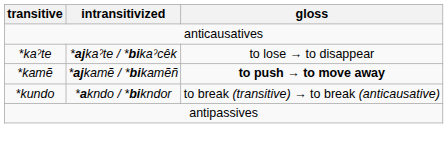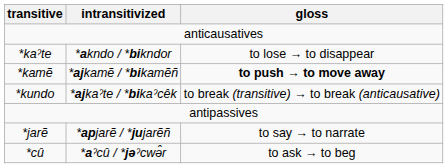 <table class="wikitable" style="text-align: center;">
 <tr>
 <th>transitive</th>
 <th>intransitivized</th>
 <th>gloss</th>
 </tr>
 <tr>
 <td colspan="3">anticausatives</td>
 </tr>
 <tr>
 <td><em>*kaˀte</em></td>
-<td><em>*<strong>aj</strong>kaˀte / *<strong>bi</strong>kaˀcêk</em></td>
+<td><em>*<strong>a</strong>kndo / *<strong>bi</strong>kndor</em></td>
 <td>to lose → to disappear</td>
 </tr>
 <tr>
 <td><em>*kamẽ</em></td>
 <td><em>*<strong>aj</strong>kamẽ / *<strong>bi</strong>kamẽñ</em></td>
 <td><strong>to push → to move away</strong></td>
 </tr>
 <tr>
 <td><em>*kundo</em></td>
-<td><em>*<strong>a</strong>kndo / *<strong>bi</strong>kndor</em></td>
+<td><em>*<strong>aj</strong>kaˀte / *<strong>bi</strong>kaˀcêk</em></td>
 <td>to break <em>(transitive)</em> → to break <em>(anticausative)</em></td>
 </tr>
 <tr>
 <td colspan="3">antipassives</td>
 </tr>
+<tr>
+<td><em>*jarẽ</em></td>
+<td><em>*<strong>ap</strong>jarẽ / *<strong>ju</strong>jarẽñ</em></td>
+<td>to say → to narrate</td>
+</tr>
+<tr>
+<td><em>*cû</em></td>
+<td><em>*<strong>a</strong>ˀcû / *<strong>jə</strong>ˀcwə̂r</em></td>
+<td>to ask → to beg</td>
+</tr>
 </table>
